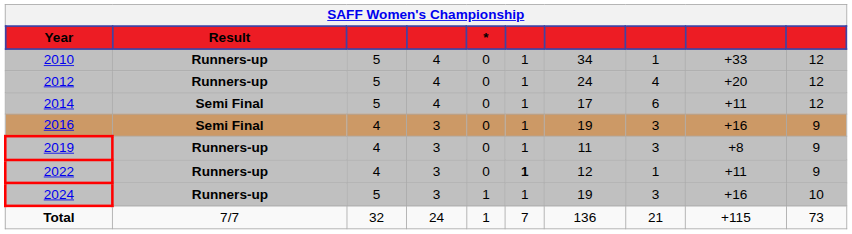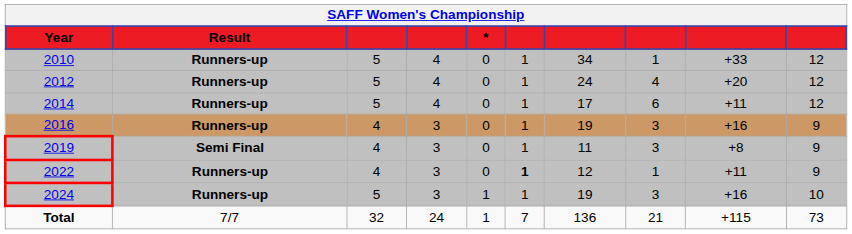 <table class="wikitable" style="text-align: center; width:50%;">
 <tr>
 <th colspan="10"><a href='#'>SAFF Women's Championship</a></th>
 </tr>
 <tr>
 <th style="background:#ED1C24;border: 2px solid #3F43A4;"><span>Year</span></th>
 <th style="background:#ED1C24;border: 2px solid #3F43A4;"><span>Result</span></th>
 <th style="background:#ED1C24;border: 2px solid #3F43A4;"><span></span></th>
 <th style="background:#ED1C24;border: 2px solid #3F43A4;"><span></span></th>
 <th style="background:#ED1C24;border: 2px solid #3F43A4;"><span>*</span></th>
 <th style="background:#ED1C24;border: 2px solid #3F43A4;"><span></span></th>
 <th style="background:#ED1C24;border: 2px solid #3F43A4;"><span></span></th>
 <th style="background:#ED1C24;border: 2px solid #3F43A4;"><span></span></th>
 <th style="background:#ED1C24;border: 2px solid #3F43A4;"><span></span></th>
 <th style="background:#ED1C24;border: 2px solid #3F43A4;"><span></span></th>
 </tr>
 <tr bgcolor="silver">
 <td> <a href='#'>2010</a></td>
 <td><strong>Runners-up</strong></td>
 <td>5</td>
 <td>4</td>
 <td>0</td>
 <td>1</td>
 <td>34</td>
 <td>1</td>
 <td>+33</td>
 <td>12</td>
 </tr>
 <tr bgcolor="silver">
 <td> <a href='#'>2012</a></td>
 <td><strong>Runners-up</strong></td>
 <td>5</td>
 <td>4</td>
 <td>0</td>
 <td>1</td>
 <td>24</td>
 <td>4</td>
 <td>+20</td>
 <td>12</td>
 </tr>
 <tr bgcolor="silver">
 <td> <a href='#'>2014</a></td>
-<td><strong>Semi Final</strong></td>
+<td><strong>Runners-up</strong></td>
 <td>5</td>
 <td>4</td>
 <td>0</td>
 <td>1</td>
 <td>17</td>
 <td>6</td>
 <td>+11</td>
 <td>12</td>
 </tr>
 <tr bgcolor="#cc9966">
 <td> <a href='#'>2016</a></td>
-<td><strong>Semi Final</strong></td>
+<td><strong>Runners-up</strong></td>
 <td>4</td>
 <td>3</td>
 <td>0</td>
 <td>1</td>
 <td>19</td>
 <td>3</td>
 <td>+16</td>
 <td>9</td>
 </tr>
 <tr bgcolor="silver">
 <td style="border: 3px solid red"> <a href='#'>2019</a></td>
-<td><strong>Runners-up</strong></td>
+<td><strong>Semi Final</strong></td>
 <td>4</td>
 <td>3</td>
 <td>0</td>
 <td>1</td>
 <td>11</td>
 <td>3</td>
 <td>+8</td>
 <td>9</td>
 </tr>
 <tr bgcolor="silver">
 <td style="border: 3px solid red"> <a href='#'>2022</a></td>
 <td><strong>Runners-up</strong></td>
 <td>4</td>
 <td>3</td>
 <td>0</td>
 <td><strong>1</strong></td>
 <td>12</td>
 <td>1</td>
 <td>+11</td>
 <td>9</td>
 </tr>
 <tr bgcolor="silver">
 <td style="border: 3px solid red"> <a href='#'>2024</a></td>
 <td><strong>Runners-up</strong></td>
 <td>5</td>
 <td>3</td>
 <td>1</td>
 <td>1</td>
 <td>19</td>
 <td>3</td>
 <td>+16</td>
 <td>10</td>
 </tr>
 <tr>
 <td><strong>Total</strong></td>
 <td>7/7</td>
 <td>32</td>
 <td>24</td>
 <td>1</td>
 <td>7</td>
 <td>136</td>
 <td>21</td>
 <td>+115</td>
 <td>73</td>
 </tr>
 </table>
